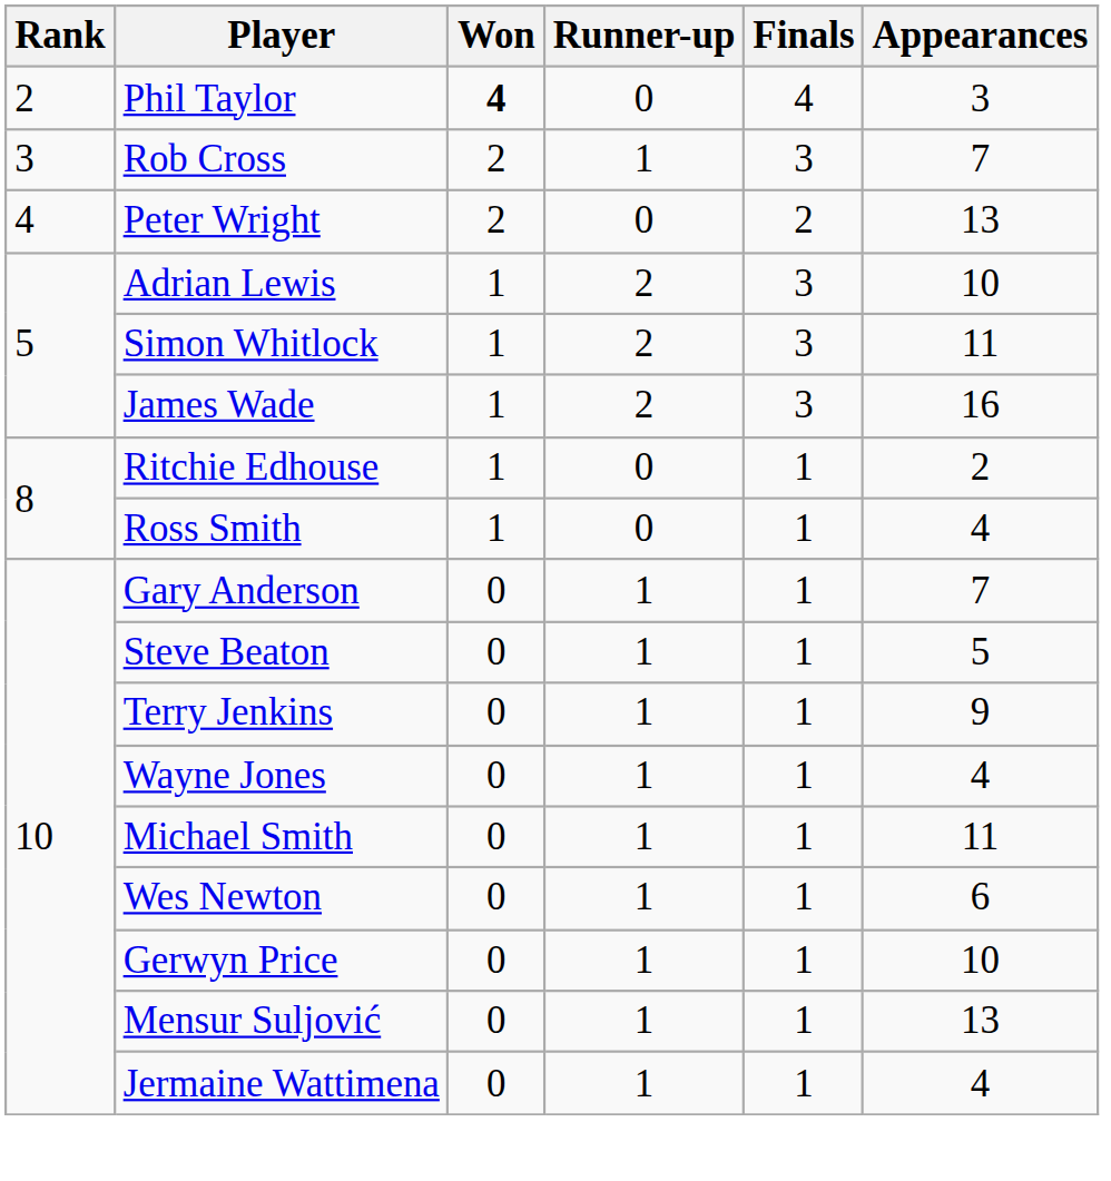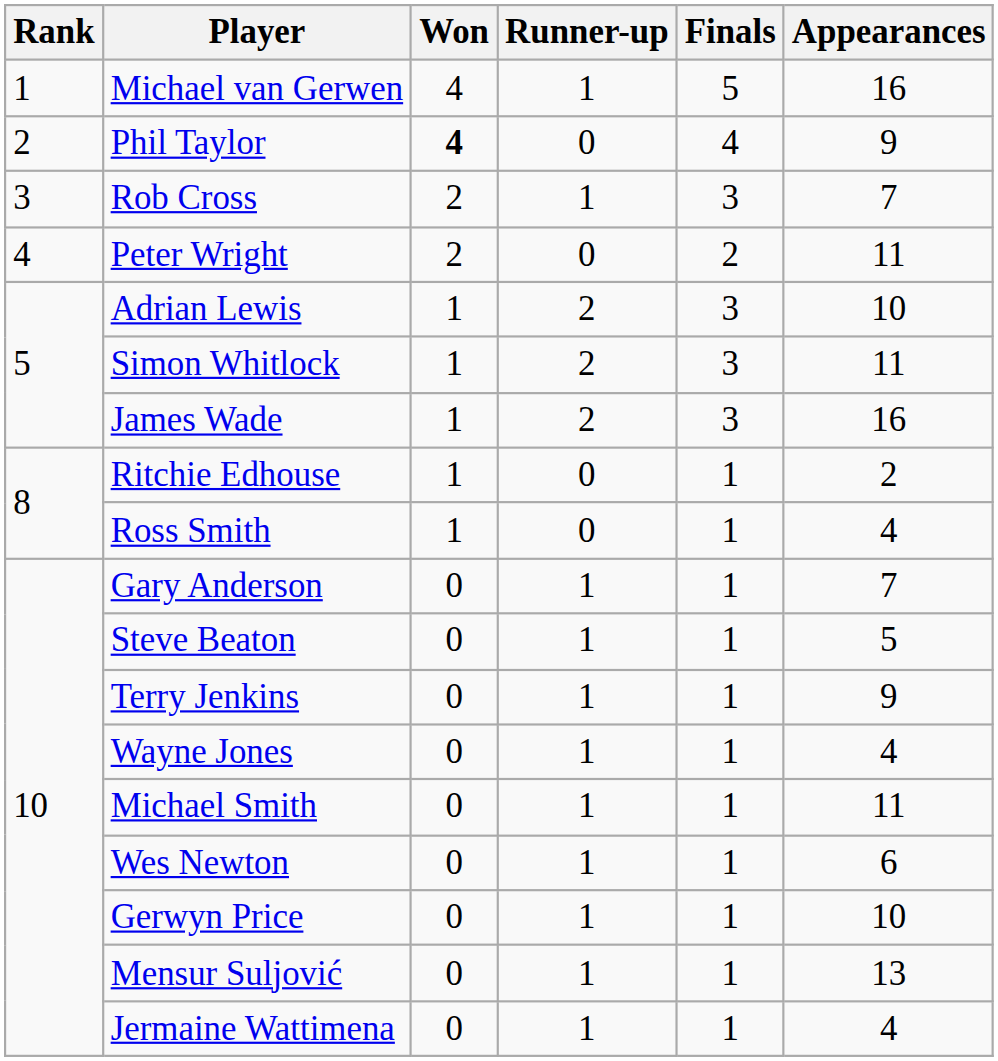 <table class="wikitable sortable">
 <tr>
 <th>Rank</th>
 <th>Player</th>
 <th>Won</th>
 <th>Runner-up</th>
 <th>Finals</th>
 <th>Appearances</th>
 </tr>
 <tr>
+<td rowspan="1">1</td>
+<td> <a href='#'>Michael van Gerwen</a></td>
+<td align=center>4</td>
+<td align=center>1</td>
+<td align=center>5</td>
+<td align=center>16</td>
+</tr>
+<tr>
 <td rowspan="1">2</td>
 <td> <a href='#'>Phil Taylor</a></td>
 <td align=center><strong>4</strong></td>
 <td align=center>0</td>
 <td align=center>4</td>
-<td align=center>3</td>
+<td align=center>9</td>
 </tr>
 <tr>
 <td rowspan="1">3</td>
 <td> <a href='#'>Rob Cross</a></td>
 <td align=center>2</td>
 <td align=center>1</td>
 <td align=center>3</td>
 <td align=center>7</td>
 </tr>
 <tr>
 <td rowspan="1">4</td>
 <td> <a href='#'>Peter Wright</a></td>
 <td align=center>2</td>
 <td align=center>0</td>
 <td align=center>2</td>
-<td align=center>13</td>
+<td align=center>11</td>
 </tr>
 <tr>
 <td rowspan="3">5</td>
 <td> <a href='#'>Adrian Lewis</a></td>
 <td align=center>1</td>
 <td align=center>2</td>
 <td align=center>3</td>
 <td align=center>10</td>
 </tr>
 <tr>
 <td> <a href='#'>Simon Whitlock</a></td>
 <td align=center>1</td>
 <td align=center>2</td>
 <td align=center>3</td>
 <td align=center>11</td>
 </tr>
 <tr>
 <td> <a href='#'>James Wade</a></td>
 <td align=center>1</td>
 <td align=center>2</td>
 <td align=center>3</td>
 <td align=center>16</td>
 </tr>
 <tr>
 <td rowspan="2">8</td>
 <td> <a href='#'>Ritchie Edhouse</a></td>
 <td align=center>1</td>
 <td align=center>0</td>
 <td align=center>1</td>
 <td align=center>2</td>
 </tr>
 <tr>
 <td> <a href='#'>Ross Smith</a></td>
 <td align=center>1</td>
 <td align=center>0</td>
 <td align=center>1</td>
 <td align=center>4</td>
 </tr>
 <tr>
 <td rowspan="9">10</td>
 <td> <a href='#'>Gary Anderson</a></td>
 <td align=center>0</td>
 <td align=center>1</td>
 <td align=center>1</td>
 <td align=center>7</td>
 </tr>
 <tr>
 <td> <a href='#'>Steve Beaton</a></td>
 <td align=center>0</td>
 <td align=center>1</td>
 <td align=center>1</td>
 <td align=center>5</td>
 </tr>
 <tr>
 <td> <a href='#'>Terry Jenkins</a></td>
 <td align=center>0</td>
 <td align=center>1</td>
 <td align=center>1</td>
 <td align=center>9</td>
 </tr>
 <tr>
 <td> <a href='#'>Wayne Jones</a></td>
 <td align=center>0</td>
 <td align=center>1</td>
 <td align=center>1</td>
 <td align=center>4</td>
 </tr>
 <tr>
 <td> <a href='#'>Michael Smith</a></td>
 <td align=center>0</td>
 <td align=center>1</td>
 <td align=center>1</td>
 <td align=center>11</td>
 </tr>
 <tr>
 <td> <a href='#'>Wes Newton</a></td>
 <td align=center>0</td>
 <td align=center>1</td>
 <td align=center>1</td>
 <td align=center>6</td>
 </tr>
 <tr>
 <td> <a href='#'>Gerwyn Price</a></td>
 <td align=center>0</td>
 <td align=center>1</td>
 <td align=center>1</td>
 <td align=center>10</td>
 </tr>
 <tr>
 <td> <a href='#'>Mensur Suljović</a></td>
 <td align=center>0</td>
 <td align=center>1</td>
 <td align=center>1</td>
 <td align=center>13</td>
 </tr>
 <tr>
 <td> <a href='#'>Jermaine Wattimena</a></td>
 <td align=center>0</td>
 <td align=center>1</td>
 <td align=center>1</td>
 <td align=center>4</td>
 </tr>
 </table>
